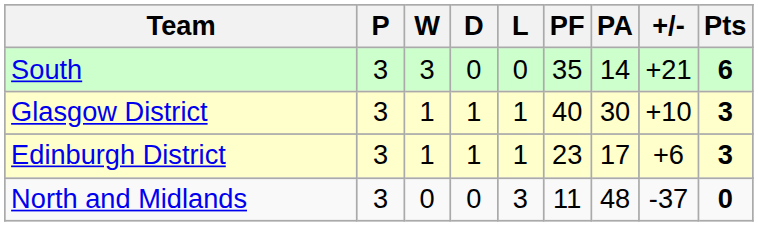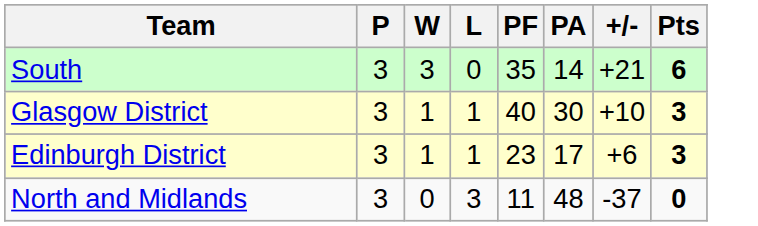 <table class="wikitable" style="text-align: center;">
 <tr>
 <th width="200">Team</th>
 <th width="20">P</th>
 <th width="20">W</th>
-<th width="20">D</th>
 <th width="20">L</th>
 <th width="20">PF</th>
 <th width="20">PA</th>
 <th width="25">+/-</th>
 <th width="20">Pts</th>
 </tr>
 <tr bgcolor="#ccffcc">
 <td align="left"><a href='#'>South</a></td>
 <td>3</td>
 <td>3</td>
 <td>0</td>
-<td>0</td>
 <td>35</td>
 <td>14</td>
 <td>+21</td>
 <td><strong>6</strong></td>
 </tr>
 <tr bgcolor="#ffffcc">
 <td align="left"><a href='#'>Glasgow District</a></td>
 <td>3</td>
-<td>1</td>
 <td>1</td>
 <td>1</td>
 <td>40</td>
 <td>30</td>
 <td>+10</td>
 <td><strong>3</strong></td>
 </tr>
 <tr bgcolor="#ffffcc">
 <td align="left"><a href='#'>Edinburgh District</a></td>
 <td>3</td>
 <td>1</td>
 <td>1</td>
-<td>1</td>
 <td>23</td>
 <td>17</td>
 <td>+6</td>
 <td><strong>3</strong></td>
 </tr>
 <tr>
 <td align="left"><a href='#'>North and Midlands</a></td>
 <td>3</td>
 <td>0</td>
-<td>0</td>
 <td>3</td>
 <td>11</td>
 <td>48</td>
 <td>-37</td>
 <td><strong>0</strong></td>
 </tr>
 </table>
